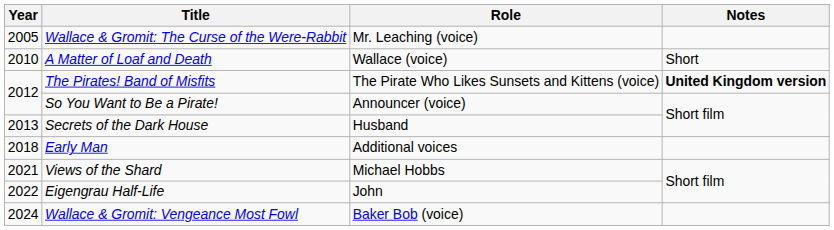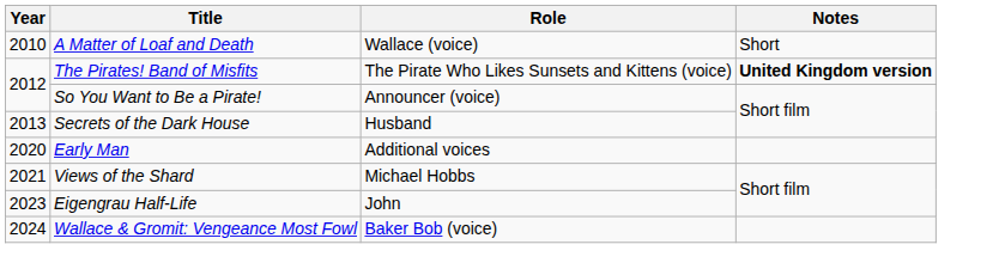 <table class="wikitable">
 <tr>
 <th>Year</th>
 <th>Title</th>
 <th>Role</th>
 <th>Notes</th>
-</tr>
-<tr>
-<td>2005</td>
-<td><em><a href='#'>Wallace & Gromit: The Curse of the Were-Rabbit</a></em></td>
-<td>Mr. Leaching (voice)</td>
-<td></td>
 </tr>
 <tr>
 <td>2010</td>
 <td><em><a href='#'>A Matter of Loaf and Death</a></em></td>
 <td>Wallace (voice)</td>
 <td>Short</td>
 </tr>
 <tr>
 <td rowspan="2">2012</td>
 <td><em><a href='#'>The Pirates! Band of Misfits</a></em></td>
 <td>The Pirate Who Likes Sunsets and Kittens (voice)</td>
 <td><strong>United Kingdom version</strong></td>
 </tr>
 <tr>
 <td><em>So You Want to Be a Pirate!</em></td>
 <td>Announcer (voice)</td>
 <td rowspan="2">Short film</td>
 </tr>
 <tr>
 <td>2013</td>
 <td><em>Secrets of the Dark House</em></td>
 <td>Husband</td>
 </tr>
 <tr>
-<td>2018</td>
+<td>2020</td>
 <td><em><a href='#'>Early Man</a></em></td>
 <td>Additional voices</td>
 <td></td>
 </tr>
 <tr>
 <td>2021</td>
 <td><em>Views of the Shard</em></td>
 <td>Michael Hobbs</td>
 <td rowspan="2">Short film</td>
 </tr>
 <tr>
-<td>2022</td>
+<td>2023</td>
 <td><em>Eigengrau Half-Life</em></td>
 <td>John</td>
 </tr>
 <tr>
 <td>2024</td>
 <td><em><a href='#'>Wallace & Gromit: Vengeance Most Fowl</a></em></td>
 <td><a href='#'>Baker Bob</a> (voice)</td>
 <td></td>
 </tr>
 </table>
